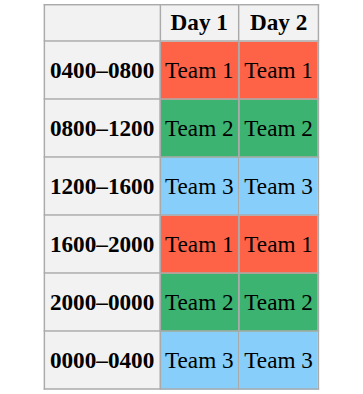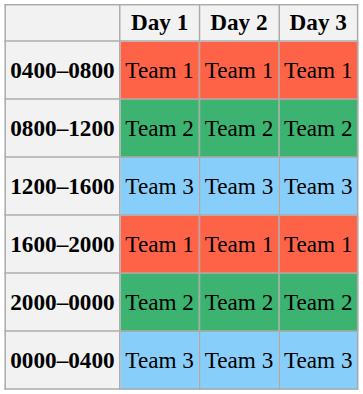 <table class="wikitable" style="margin-left: auto; margin-right: auto; border: none; text-align: center;">
 <tr>
 <th></th>
 <th>Day 1</th>
 <th>Day 2</th>
+<th>Day 3</th>
 </tr>
 <tr style="height:40px;">
 <th>0400–0800</th>
+<td bgcolor="Tomato">Team 1</td>
 <td bgcolor="Tomato">Team 1</td>
 <td bgcolor="Tomato">Team 1</td>
 </tr>
 <tr style="height:40px;">
 <th>0800–1200</th>
 <td bgcolor="mediumseagreen">Team 2</td>
 <td bgcolor="mediumseagreen">Team 2</td>
+<td bgcolor="mediumseagreen">Team 2</td>
 </tr>
 <tr style="height:40px;">
 <th>1200–1600</th>
+<td bgcolor="lightskyblue">Team 3</td>
 <td bgcolor="lightskyblue">Team 3</td>
 <td bgcolor="lightskyblue">Team 3</td>
 </tr>
 <tr style="height:40px;">
 <th>1600–2000</th>
 <td bgcolor="Tomato">Team 1</td>
 <td bgcolor="Tomato">Team 1</td>
+<td bgcolor="Tomato">Team 1</td>
 </tr>
 <tr style="height:40px;">
 <th>2000–0000</th>
+<td bgcolor="mediumseagreen">Team 2</td>
 <td bgcolor="mediumseagreen">Team 2</td>
 <td bgcolor="mediumseagreen">Team 2</td>
 </tr>
 <tr style="height:40px;">
 <th>0000–0400</th>
 <td bgcolor="lightskyblue">Team 3</td>
 <td bgcolor="lightskyblue">Team 3</td>
+<td bgcolor="lightskyblue">Team 3</td>
 </tr>
 </table>
